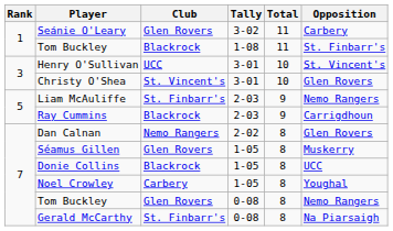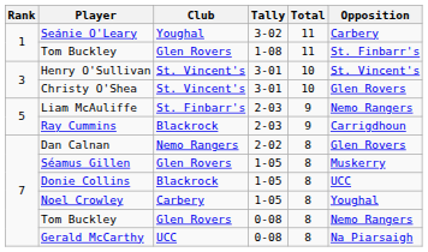 <table class="wikitable">
 <tr>
 <th>Rank</th>
 <th>Player</th>
 <th>Club</th>
 <th>Tally</th>
 <th>Total</th>
 <th>Opposition</th>
 </tr>
 <tr>
 <td rowspan="2" style="text-align:center;">1</td>
 <td><a href='#'>Seánie O'Leary</a></td>
-<td><a href='#'>Glen Rovers</a></td>
+<td><a href='#'>Youghal</a></td>
 <td align=center>3-02</td>
 <td align=center>11</td>
 <td><a href='#'>Carbery</a></td>
 </tr>
 <tr>
 <td>Tom Buckley</td>
-<td><a href='#'>Blackrock</a></td>
+<td><a href='#'>Glen Rovers</a></td>
 <td align=center>1-08</td>
 <td align=center>11</td>
 <td><a href='#'>St. Finbarr's</a></td>
 </tr>
 <tr>
 <td rowspan="2" style="text-align:center;">3</td>
 <td>Henry O'Sullivan</td>
-<td><a href='#'>UCC</a></td>
+<td><a href='#'>St. Vincent's</a></td>
 <td align=center>3-01</td>
 <td align=center>10</td>
 <td><a href='#'>St. Vincent's</a></td>
 </tr>
 <tr>
 <td>Christy O'Shea</td>
 <td><a href='#'>St. Vincent's</a></td>
 <td align=center>3-01</td>
 <td align=center>10</td>
 <td><a href='#'>Glen Rovers</a></td>
 </tr>
 <tr>
 <td rowspan="2" style="text-align:center;">5</td>
 <td>Liam McAuliffe</td>
 <td><a href='#'>St. Finbarr's</a></td>
 <td align=center>2-03</td>
 <td align=center>9</td>
 <td><a href='#'>Nemo Rangers</a></td>
 </tr>
 <tr>
 <td><a href='#'>Ray Cummins</a></td>
 <td><a href='#'>Blackrock</a></td>
 <td align=center>2-03</td>
 <td align=center>9</td>
 <td><a href='#'>Carrigdhoun</a></td>
 </tr>
 <tr>
 <td rowspan="6" style="text-align:center;">7</td>
 <td>Dan Calnan</td>
 <td><a href='#'>Nemo Rangers</a></td>
 <td align=center>2-02</td>
 <td align=center>8</td>
 <td><a href='#'>Glen Rovers</a></td>
 </tr>
 <tr>
 <td><a href='#'>Séamus Gillen</a></td>
 <td><a href='#'>Glen Rovers</a></td>
 <td align=center>1-05</td>
 <td align=center>8</td>
 <td><a href='#'>Muskerry</a></td>
 </tr>
 <tr>
 <td><a href='#'>Donie Collins</a></td>
 <td><a href='#'>Blackrock</a></td>
 <td align=center>1-05</td>
 <td align=center>8</td>
 <td><a href='#'>UCC</a></td>
 </tr>
 <tr>
 <td><a href='#'>Noel Crowley</a></td>
 <td><a href='#'>Carbery</a></td>
 <td align=center>1-05</td>
 <td align=center>8</td>
 <td><a href='#'>Youghal</a></td>
 </tr>
 <tr>
 <td>Tom Buckley</td>
 <td><a href='#'>Glen Rovers</a></td>
 <td align=center>0-08</td>
 <td align=center>8</td>
 <td><a href='#'>Nemo Rangers</a></td>
 </tr>
 <tr>
 <td><a href='#'>Gerald McCarthy</a></td>
-<td><a href='#'>St. Finbarr's</a></td>
+<td><a href='#'>UCC</a></td>
 <td align=center>0-08</td>
 <td align=center>8</td>
 <td><a href='#'>Na Piarsaigh</a></td>
 </tr>
 </table>
